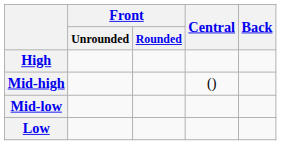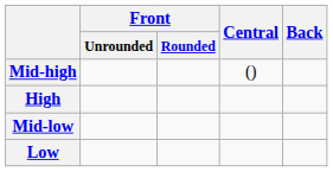 <table class="wikitable" style="text-align:center">
 <tr>
 <th rowspan="2"></th>
 <th colspan="2"><a href='#'>Front</a></th>
 <th rowspan="2"><a href='#'>Central</a></th>
 <th rowspan="2"><a href='#'>Back</a></th>
 </tr>
 <tr>
 <th><small>Unrounded</small></th>
 <th><small><a href='#'>Rounded</a></small></th>
 </tr>
 <tr>
+<th><a href='#'>Mid-high</a></th>
+<td></td>
+<td></td>
+<td>()</td>
+<td></td>
+</tr>
+<tr>
 <th><a href='#'>High</a></th>
 <td></td>
 <td></td>
 <td></td>
-<td></td>
-</tr>
-<tr>
-<th><a href='#'>Mid-high</a></th>
-<td></td>
-<td></td>
-<td>()</td>
 <td></td>
 </tr>
 <tr>
 <th><a href='#'>Mid-low</a></th>
 <td></td>
 <td></td>
 <td></td>
 <td></td>
 </tr>
 <tr>
 <th><a href='#'>Low</a></th>
 <td></td>
 <td></td>
 <td></td>
 <td></td>
 </tr>
 </table>
